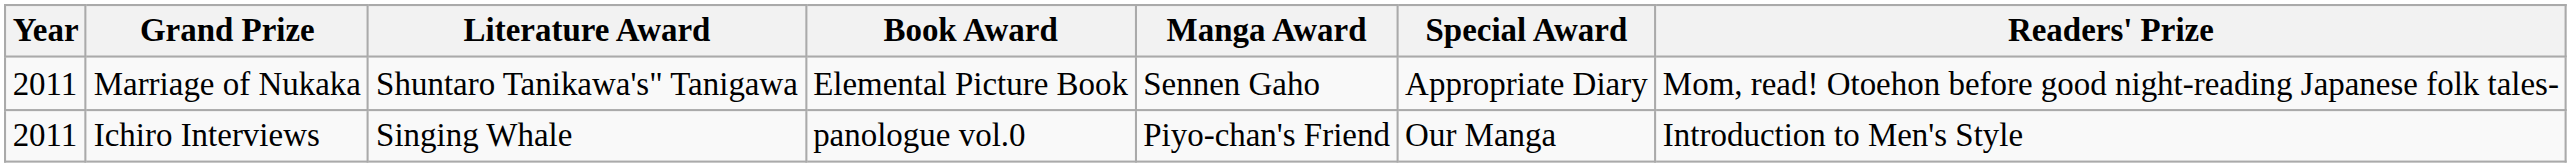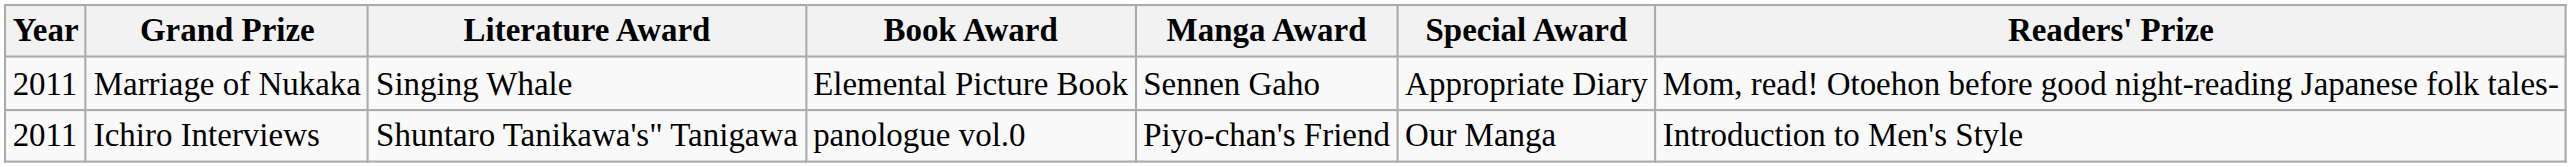 <table class="wikitable">
 <tr>
 <th>Year</th>
 <th>Grand Prize</th>
 <th>Literature Award</th>
 <th>Book Award</th>
 <th>Manga Award</th>
 <th>Special Award</th>
 <th>Readers' Prize</th>
 </tr>
 <tr>
 <td>2011</td>
 <td>Marriage of Nukaka</td>
-<td>Shuntaro Tanikawa's" Tanigawa</td>
+<td>Singing Whale</td>
 <td>Elemental Picture Book</td>
 <td>Sennen Gaho</td>
 <td>Appropriate Diary</td>
 <td>Mom, read! Otoehon before good night-reading Japanese folk tales-</td>
 </tr>
 <tr>
 <td>2011</td>
 <td>Ichiro Interviews</td>
-<td>Singing Whale</td>
+<td>Shuntaro Tanikawa's" Tanigawa</td>
 <td>panologue vol.0</td>
 <td>Piyo-chan's Friend</td>
 <td>Our Manga</td>
 <td>Introduction to Men's Style</td>
 </tr>
 </table>
